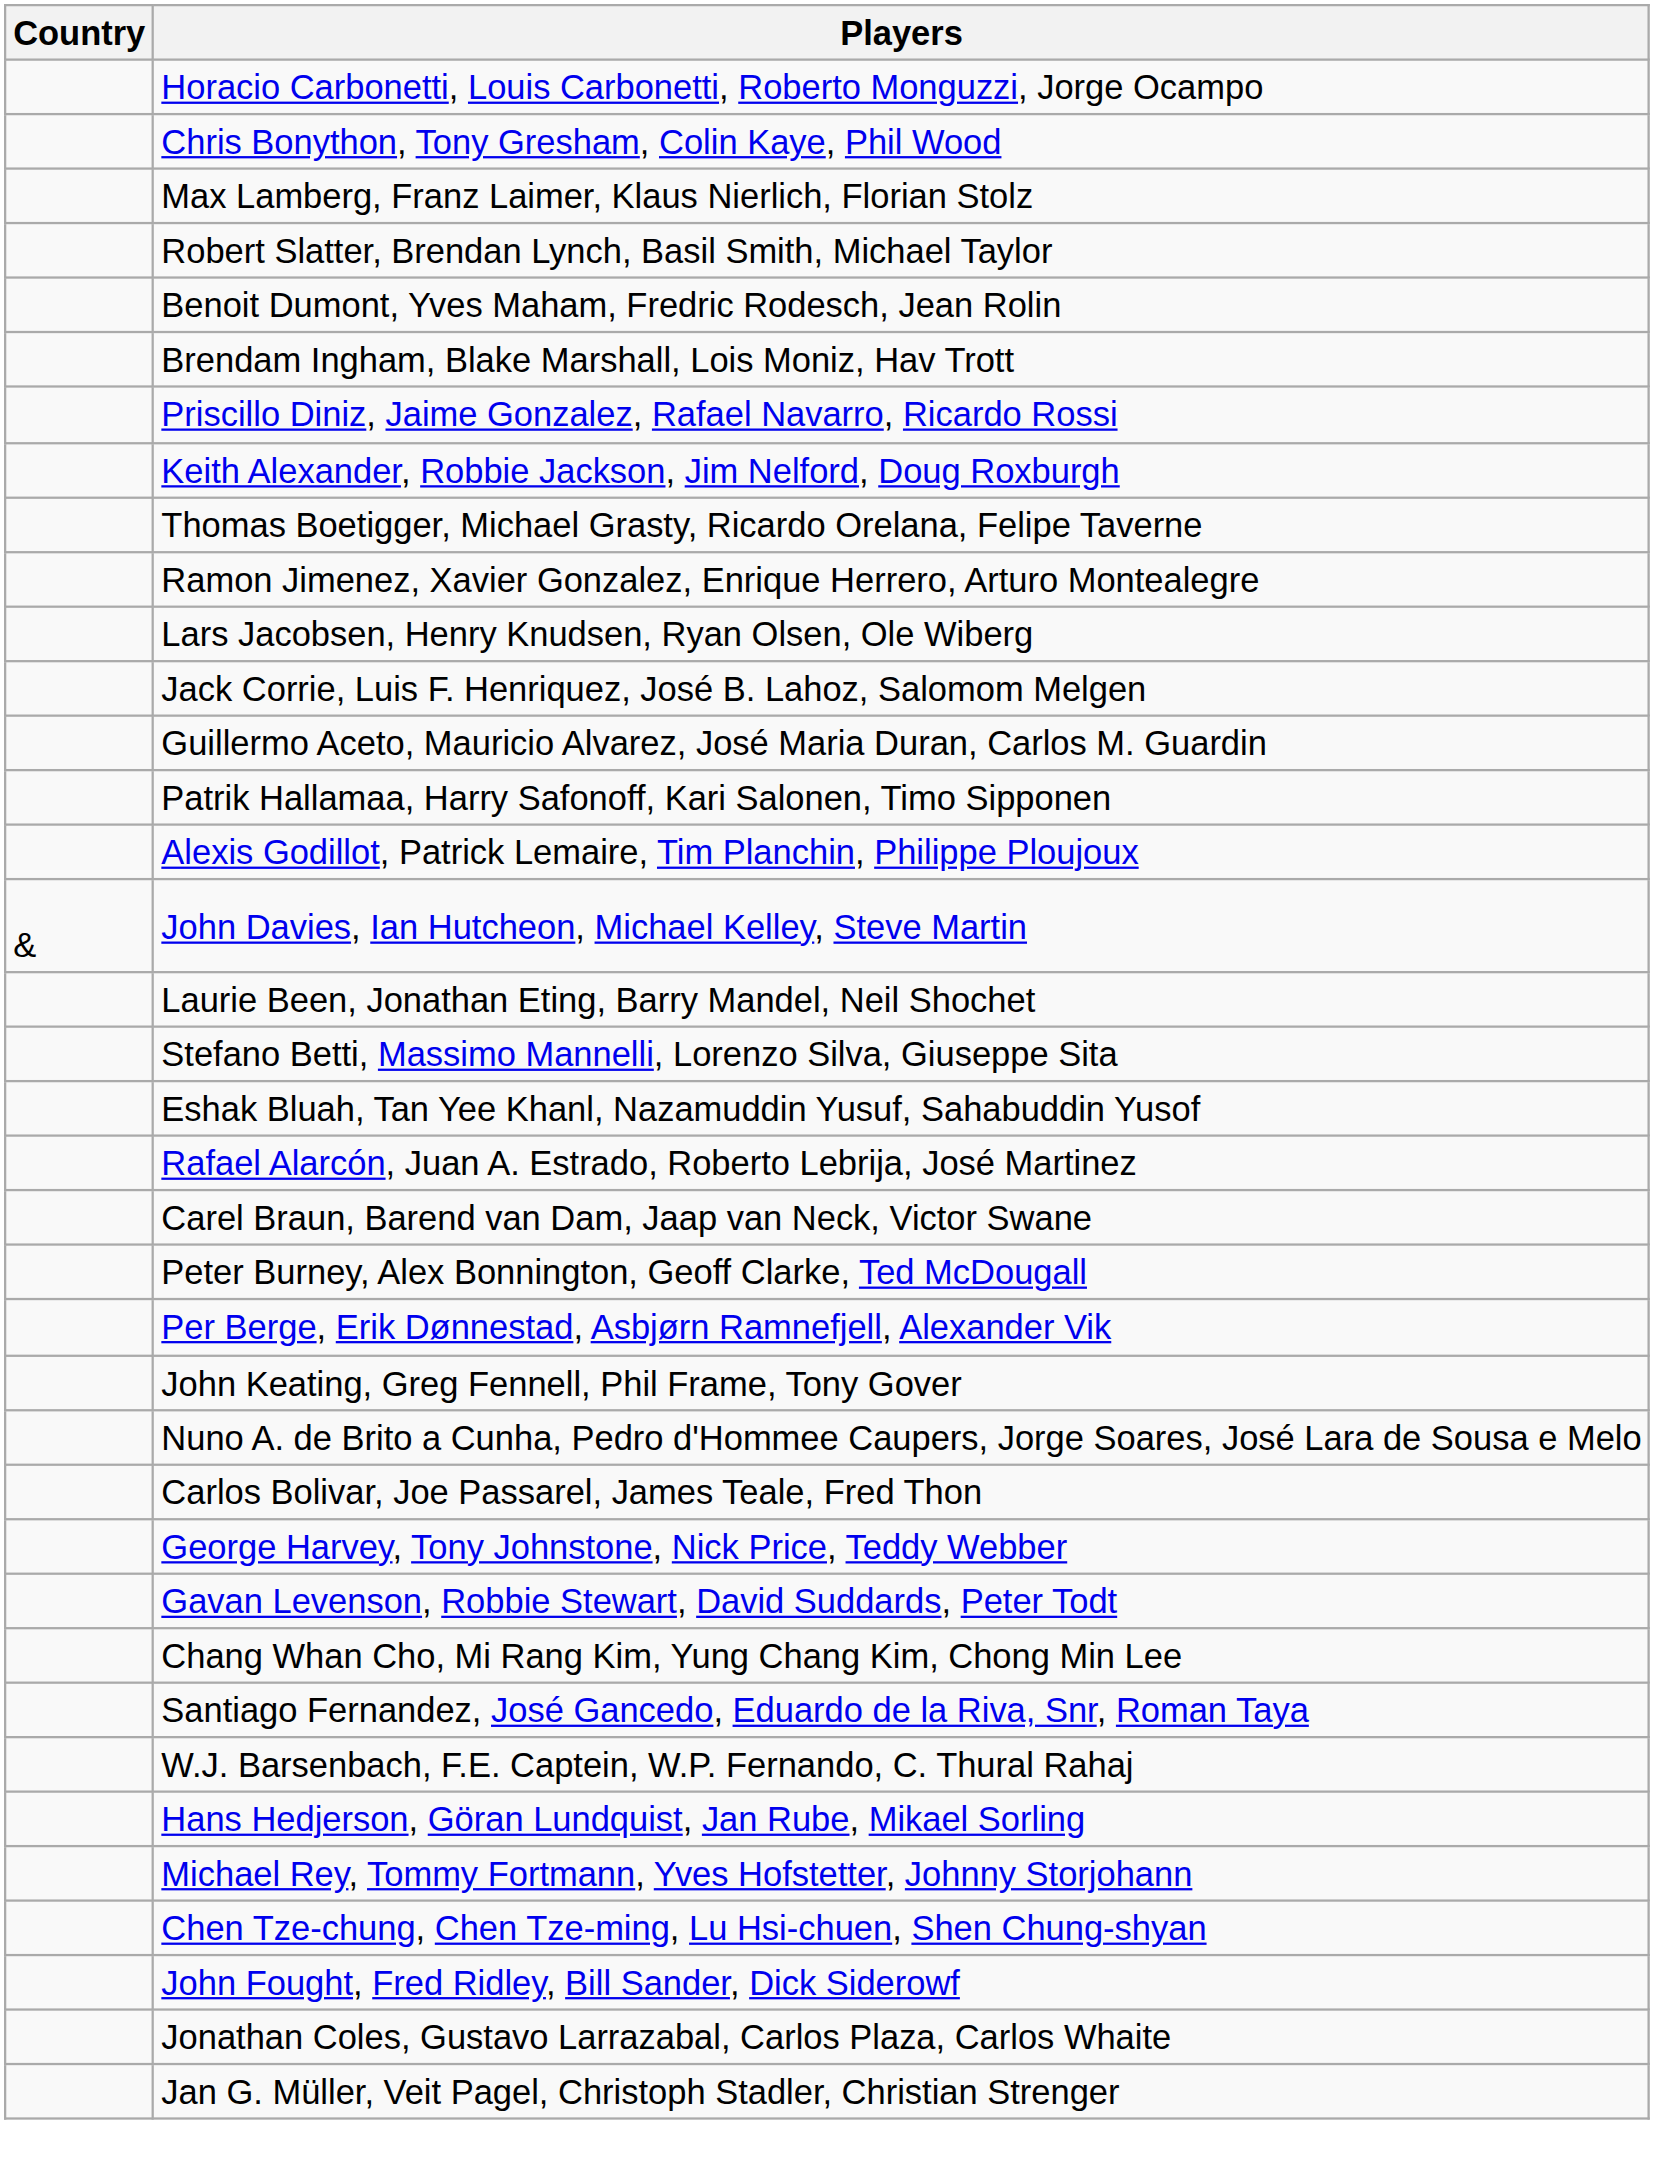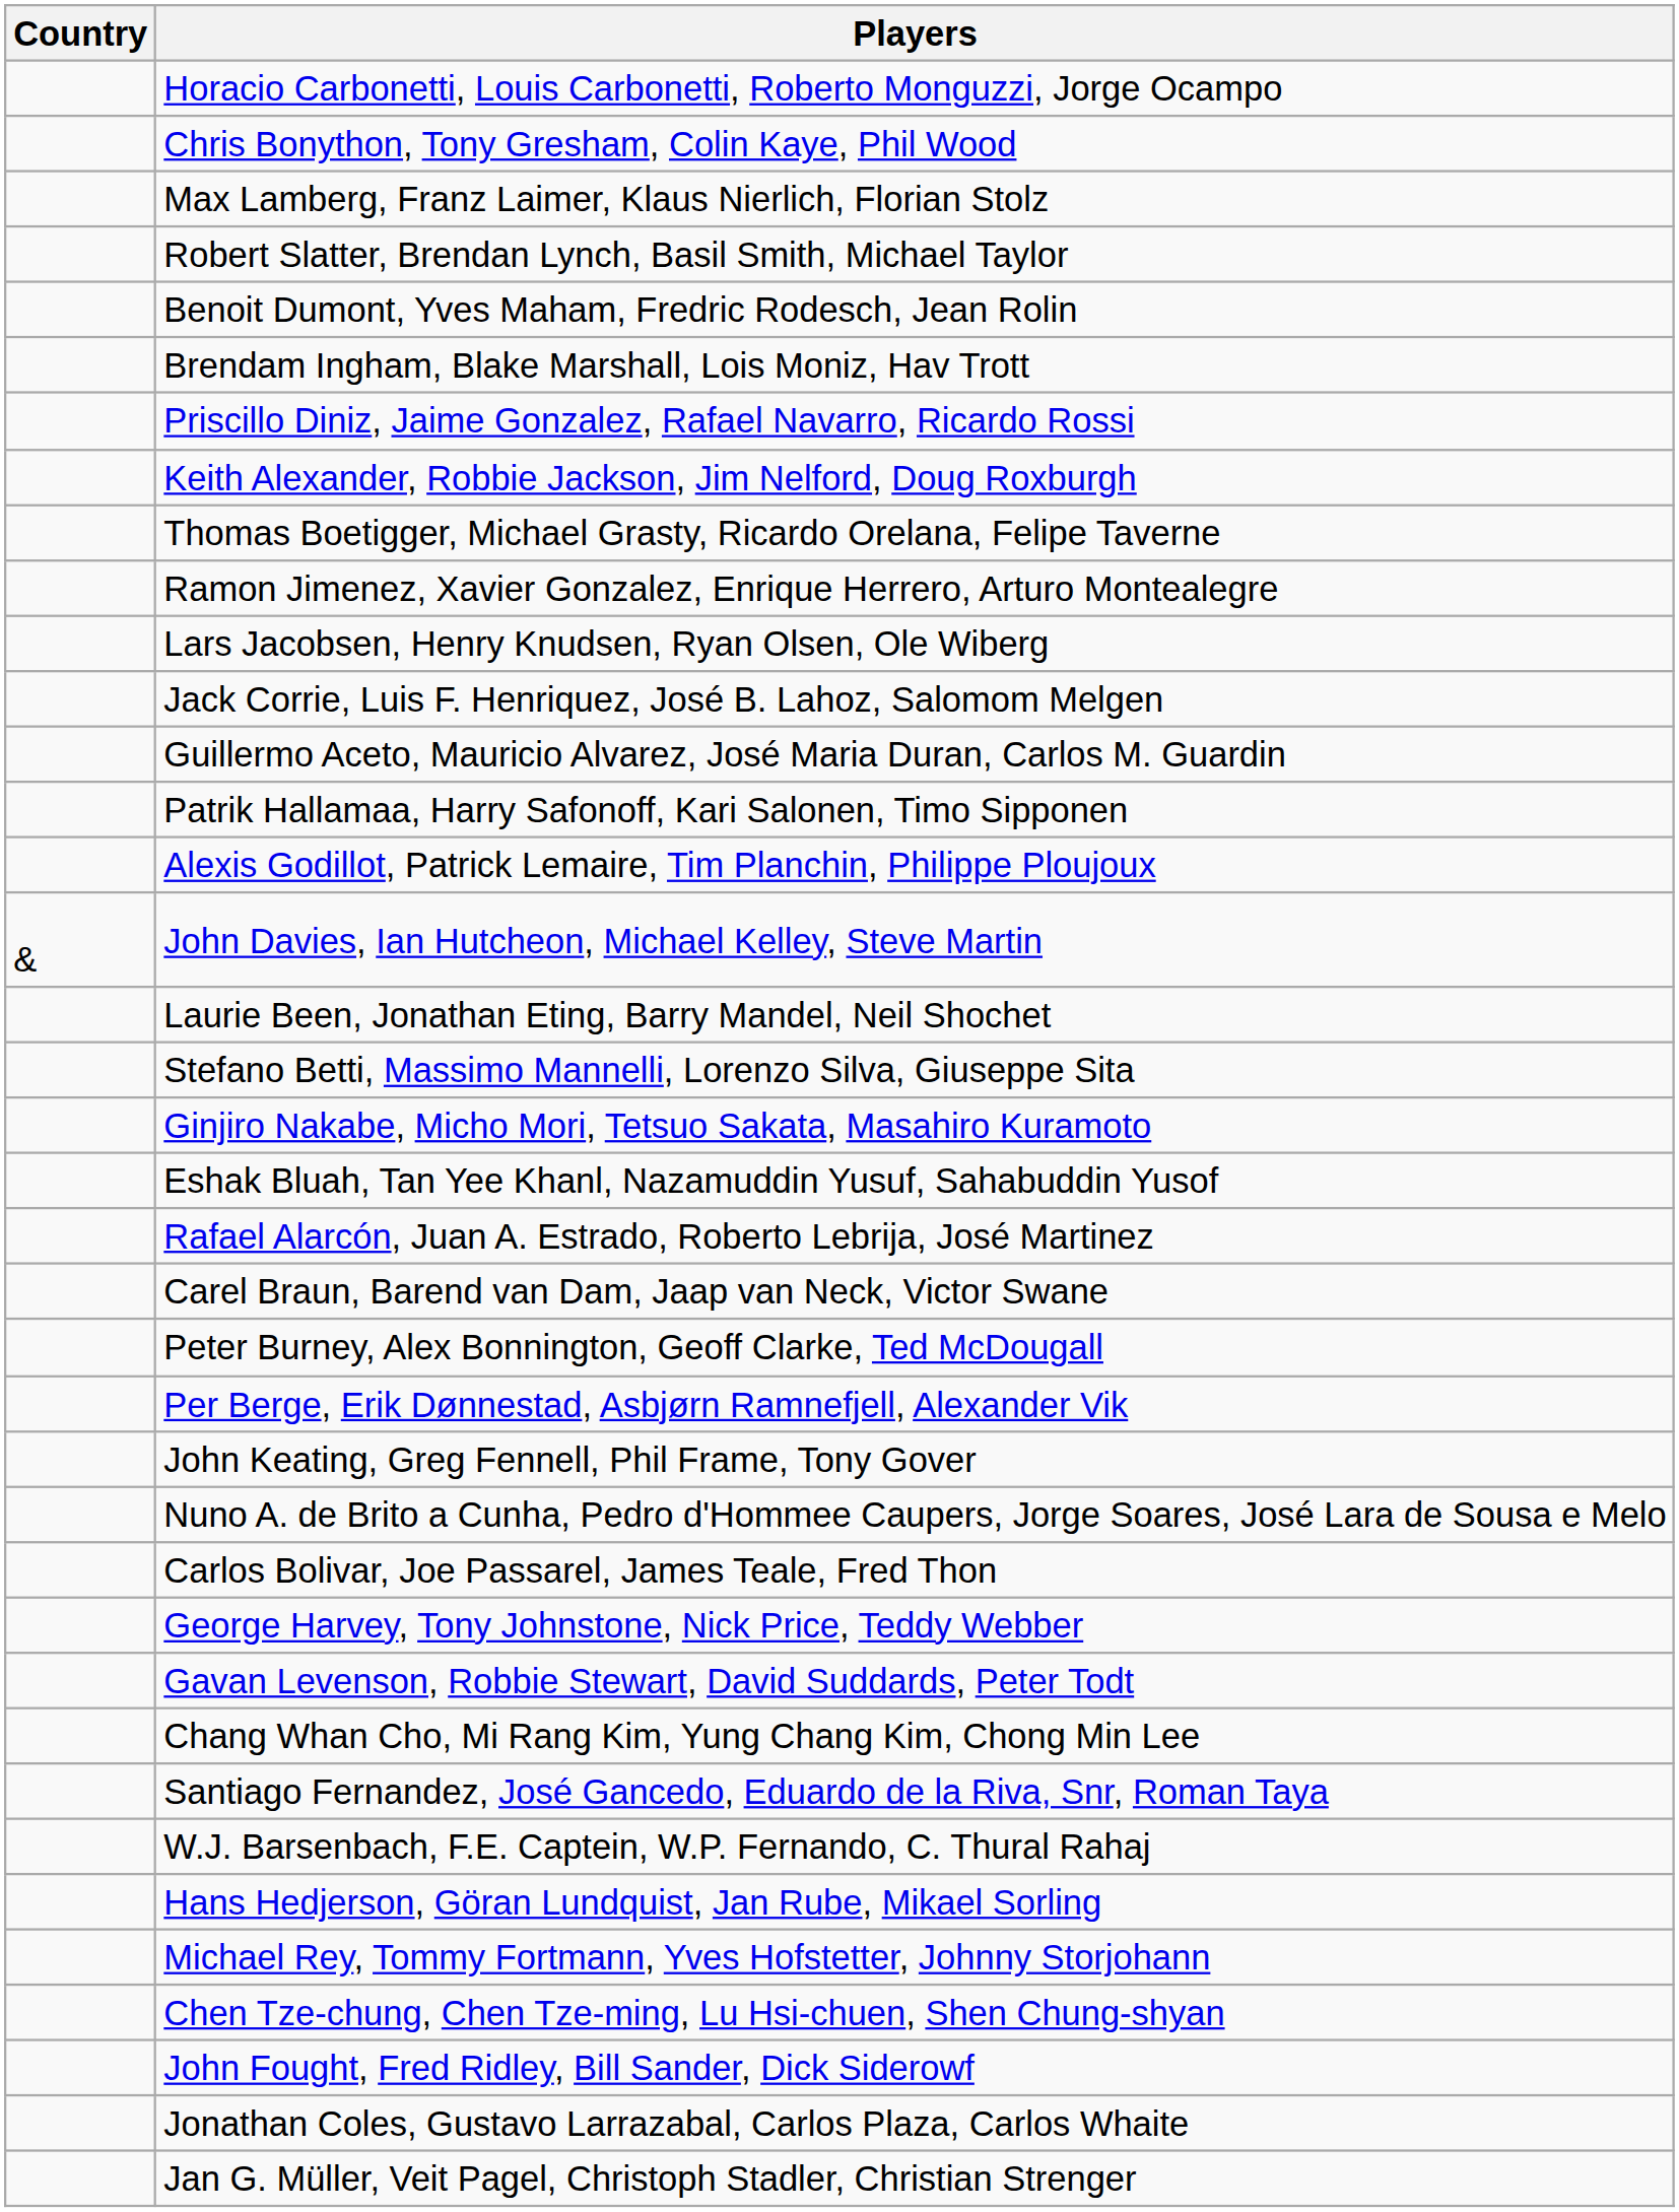 <table class="wikitable" style="font-size:95%;">
 <tr>
 <th>Country</th>
 <th>Players</th>
 </tr>
 <tr>
 <td></td>
 <td><a href='#'>Horacio Carbonetti</a>, <a href='#'>Louis Carbonetti</a>, <a href='#'>Roberto Monguzzi</a>, Jorge Ocampo</td>
 </tr>
 <tr>
 <td></td>
 <td><a href='#'>Chris Bonython</a>, <a href='#'>Tony Gresham</a>, <a href='#'>Colin Kaye</a>, <a href='#'>Phil Wood</a></td>
 </tr>
 <tr>
 <td></td>
 <td>Max Lamberg, Franz Laimer, Klaus Nierlich, Florian Stolz</td>
 </tr>
 <tr>
 <td></td>
 <td>Robert Slatter, Brendan Lynch, Basil Smith, Michael Taylor</td>
 </tr>
 <tr>
 <td></td>
 <td>Benoit Dumont, Yves Maham, Fredric Rodesch, Jean Rolin</td>
 </tr>
 <tr>
 <td></td>
 <td>Brendam Ingham, Blake Marshall, Lois Moniz, Hav Trott</td>
 </tr>
 <tr>
 <td></td>
 <td><a href='#'>Priscillo Diniz</a>, <a href='#'>Jaime Gonzalez</a>, <a href='#'>Rafael Navarro</a>, <a href='#'>Ricardo Rossi</a></td>
 </tr>
 <tr>
 <td></td>
 <td><a href='#'>Keith Alexander</a>, <a href='#'>Robbie Jackson</a>, <a href='#'>Jim Nelford</a>, <a href='#'>Doug Roxburgh</a></td>
 </tr>
 <tr>
 <td></td>
 <td>Thomas Boetigger, Michael Grasty, Ricardo Orelana, Felipe Taverne</td>
 </tr>
 <tr>
 <td></td>
 <td>Ramon Jimenez, Xavier Gonzalez, Enrique Herrero, Arturo Montealegre</td>
 </tr>
 <tr>
 <td></td>
 <td>Lars Jacobsen, Henry Knudsen, Ryan Olsen, Ole Wiberg</td>
 </tr>
 <tr>
 <td></td>
 <td>Jack Corrie, Luis F. Henriquez, José B. Lahoz, Salomom Melgen</td>
 </tr>
 <tr>
 <td></td>
 <td>Guillermo Aceto, Mauricio Alvarez, José Maria Duran, Carlos M. Guardin</td>
 </tr>
 <tr>
 <td></td>
 <td>Patrik Hallamaa, Harry Safonoff, Kari Salonen, Timo Sipponen</td>
 </tr>
 <tr>
 <td></td>
 <td><a href='#'>Alexis Godillot</a>, Patrick Lemaire, <a href='#'>Tim Planchin</a>, <a href='#'>Philippe Ploujoux</a></td>
 </tr>
 <tr>
 <td><br>& </td>
 <td><a href='#'>John Davies</a>, <a href='#'>Ian Hutcheon</a>, <a href='#'>Michael Kelley</a>, <a href='#'>Steve Martin</a></td>
 </tr>
 <tr>
 <td></td>
 <td>Laurie Been, Jonathan Eting, Barry Mandel, Neil Shochet</td>
 </tr>
 <tr>
 <td></td>
 <td>Stefano Betti, <a href='#'>Massimo Mannelli</a>, Lorenzo Silva, Giuseppe Sita</td>
 </tr>
 <tr>
 <td></td>
+<td><a href='#'>Ginjiro Nakabe</a>, <a href='#'>Micho Mori</a>, <a href='#'>Tetsuo Sakata</a>, <a href='#'>Masahiro Kuramoto</a></td>
+</tr>
+<tr>
+<td></td>
 <td>Eshak Bluah, Tan Yee Khanl, Nazamuddin Yusuf, Sahabuddin Yusof</td>
 </tr>
 <tr>
 <td></td>
 <td><a href='#'>Rafael Alarcón</a>, Juan A. Estrado, Roberto Lebrija, José Martinez</td>
 </tr>
 <tr>
 <td></td>
 <td>Carel Braun, Barend van Dam, Jaap van Neck, Victor Swane</td>
 </tr>
 <tr>
 <td></td>
 <td>Peter Burney, Alex Bonnington, Geoff Clarke, <a href='#'>Ted McDougall</a></td>
 </tr>
 <tr>
 <td></td>
 <td><a href='#'>Per Berge</a>, <a href='#'>Erik Dønnestad</a>, <a href='#'>Asbjørn Ramnefjell</a>, <a href='#'>Alexander Vik</a></td>
 </tr>
 <tr>
 <td></td>
 <td>John Keating, Greg Fennell, Phil Frame, Tony Gover</td>
 </tr>
 <tr>
 <td></td>
 <td>Nuno A. de Brito a Cunha, Pedro d'Hommee Caupers, Jorge Soares, José Lara de Sousa e Melo</td>
 </tr>
 <tr>
 <td></td>
 <td>Carlos Bolivar, Joe Passarel, James Teale, Fred Thon</td>
 </tr>
 <tr>
 <td></td>
 <td><a href='#'>George Harvey</a>, <a href='#'>Tony Johnstone</a>, <a href='#'>Nick Price</a>, <a href='#'>Teddy Webber</a></td>
 </tr>
 <tr>
 <td></td>
 <td><a href='#'>Gavan Levenson</a>, <a href='#'>Robbie Stewart</a>, <a href='#'>David Suddards</a>, <a href='#'>Peter Todt</a></td>
 </tr>
 <tr>
 <td></td>
 <td>Chang Whan Cho, Mi Rang Kim, Yung Chang Kim, Chong Min Lee</td>
 </tr>
 <tr>
 <td></td>
 <td>Santiago Fernandez, <a href='#'>José Gancedo</a>, <a href='#'>Eduardo de la Riva, Snr</a>, <a href='#'>Roman Taya</a></td>
 </tr>
 <tr>
 <td></td>
 <td>W.J. Barsenbach, F.E. Captein, W.P. Fernando, C. Thural Rahaj</td>
 </tr>
 <tr>
 <td></td>
 <td><a href='#'>Hans Hedjerson</a>, <a href='#'>Göran Lundquist</a>, <a href='#'>Jan Rube</a>, <a href='#'>Mikael Sorling</a></td>
 </tr>
 <tr>
 <td></td>
 <td><a href='#'>Michael Rey</a>, <a href='#'>Tommy Fortmann</a>, <a href='#'>Yves Hofstetter</a>, <a href='#'>Johnny Storjohann</a></td>
 </tr>
 <tr>
 <td></td>
 <td><a href='#'>Chen Tze-chung</a>, <a href='#'>Chen Tze-ming</a>, <a href='#'>Lu Hsi-chuen</a>, <a href='#'>Shen Chung-shyan</a></td>
 </tr>
 <tr>
 <td></td>
 <td><a href='#'>John Fought</a>, <a href='#'>Fred Ridley</a>, <a href='#'>Bill Sander</a>, <a href='#'>Dick Siderowf</a></td>
 </tr>
 <tr>
 <td></td>
 <td>Jonathan Coles, Gustavo Larrazabal, Carlos Plaza, Carlos Whaite</td>
 </tr>
 <tr>
 <td></td>
 <td>Jan G. Müller, Veit Pagel, Christoph Stadler, Christian Strenger</td>
 </tr>
 </table>
